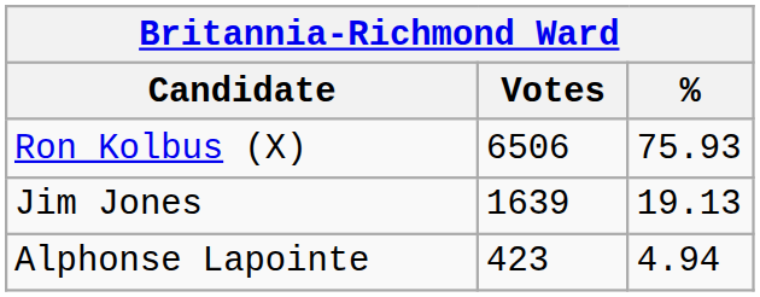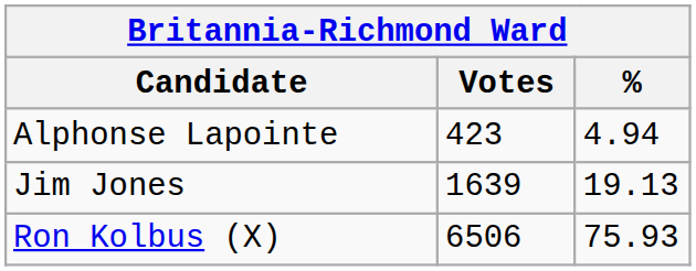 <table class="wikitable">
 <tr>
 <th colspan="3"><a href='#'>Britannia-Richmond Ward</a></th>
 </tr>
 <tr>
 <th style="width: 170px">Candidate</th>
 <th style="width: 50px">Votes</th>
 <th style="width: 40px">%</th>
 </tr>
 <tr>
-<td><a href='#'>Ron Kolbus</a> (X)</td>
-<td>6506</td>
-<td>75.93</td>
+<td>Alphonse Lapointe</td>
+<td>423</td>
+<td>4.94</td>
 </tr>
 <tr>
 <td>Jim Jones</td>
 <td>1639</td>
 <td>19.13</td>
 </tr>
 <tr>
-<td>Alphonse Lapointe</td>
-<td>423</td>
-<td>4.94</td>
+<td><a href='#'>Ron Kolbus</a> (X)</td>
+<td>6506</td>
+<td>75.93</td>
 </tr>
 </table>
